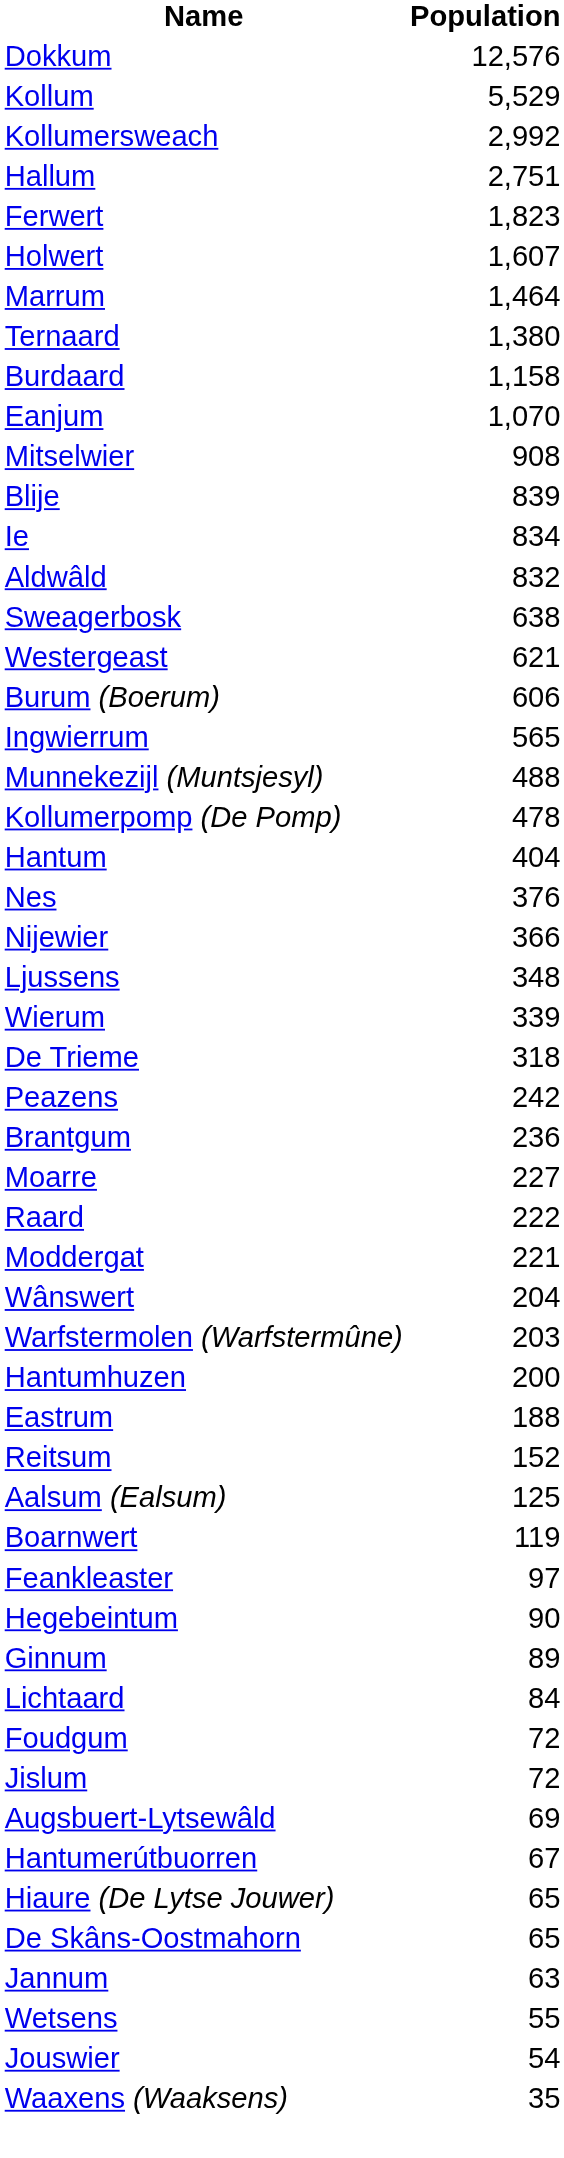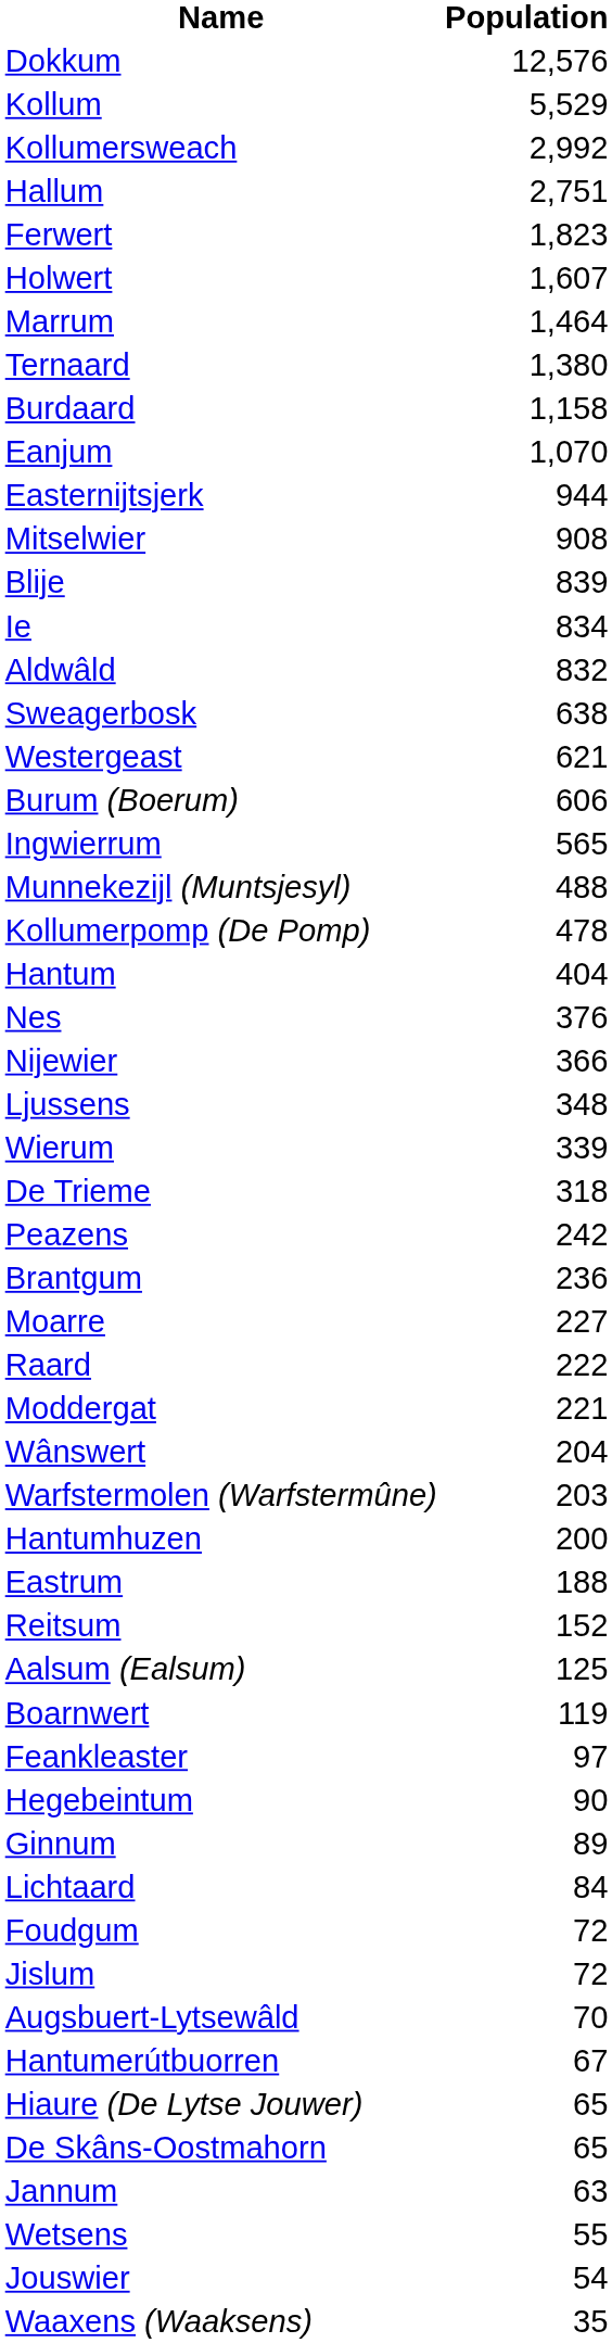 <table class="toccolours sortable" style="margin:0 2em 0 2em">
 <tr>
 <th>Name</th>
 <th>Population</th>
 </tr>
 <tr>
 <td><a href='#'>Dokkum</a></td>
 <td align="right">12,576</td>
 </tr>
 <tr>
 <td><a href='#'>Kollum</a></td>
 <td align="right">5,529</td>
 </tr>
 <tr>
 <td><a href='#'>Kollumersweach</a></td>
 <td align="right">2,992</td>
 </tr>
 <tr>
 <td><a href='#'>Hallum</a></td>
 <td align="right">2,751</td>
 </tr>
 <tr>
 <td><a href='#'>Ferwert</a></td>
 <td align="right">1,823</td>
 </tr>
 <tr>
 <td><a href='#'>Holwert</a></td>
 <td align="right">1,607</td>
 </tr>
 <tr>
 <td><a href='#'>Marrum</a></td>
 <td align="right">1,464</td>
 </tr>
 <tr>
 <td><a href='#'>Ternaard</a></td>
 <td align="right">1,380</td>
 </tr>
 <tr>
 <td><a href='#'>Burdaard</a></td>
 <td align="right">1,158</td>
 </tr>
 <tr>
 <td><a href='#'>Eanjum</a></td>
 <td align="right">1,070</td>
+</tr>
+<tr>
+<td><a href='#'>Easternijtsjerk</a></td>
+<td align="right">944</td>
 </tr>
 <tr>
 <td><a href='#'>Mitselwier</a></td>
 <td align="right">908</td>
 </tr>
 <tr>
 <td><a href='#'>Blije</a></td>
 <td align="right">839</td>
 </tr>
 <tr>
 <td><a href='#'>Ie</a></td>
 <td align="right">834</td>
 </tr>
 <tr>
 <td><a href='#'>Aldwâld</a></td>
 <td align="right">832</td>
 </tr>
 <tr>
 <td><a href='#'>Sweagerbosk</a></td>
 <td align="right">638</td>
 </tr>
 <tr>
 <td><a href='#'>Westergeast</a></td>
 <td align="right">621</td>
 </tr>
 <tr>
 <td><a href='#'>Burum</a> <em>(Boerum)</em></td>
 <td align="right">606</td>
 </tr>
 <tr>
 <td><a href='#'>Ingwierrum</a></td>
 <td align="right">565</td>
 </tr>
 <tr>
 <td><a href='#'>Munnekezijl</a> <em>(Muntsjesyl)</em></td>
 <td align="right">488</td>
 </tr>
 <tr>
 <td><a href='#'>Kollumerpomp</a> <em>(De Pomp)</em></td>
 <td align="right">478</td>
 </tr>
 <tr>
 <td><a href='#'>Hantum</a></td>
 <td align="right">404</td>
 </tr>
 <tr>
 <td><a href='#'>Nes</a></td>
 <td align="right">376</td>
 </tr>
 <tr>
 <td><a href='#'>Nijewier</a></td>
 <td align="right">366</td>
 </tr>
 <tr>
 <td><a href='#'>Ljussens</a></td>
 <td align="right">348</td>
 </tr>
 <tr>
 <td><a href='#'>Wierum</a></td>
 <td align="right">339</td>
 </tr>
 <tr>
 <td><a href='#'>De Trieme</a></td>
 <td align="right">318</td>
 </tr>
 <tr>
 <td><a href='#'>Peazens</a></td>
 <td align="right">242</td>
 </tr>
 <tr>
 <td><a href='#'>Brantgum</a></td>
 <td align="right">236</td>
 </tr>
 <tr>
 <td><a href='#'>Moarre</a></td>
 <td align="right">227</td>
 </tr>
 <tr>
 <td><a href='#'>Raard</a></td>
 <td align="right">222</td>
 </tr>
 <tr>
 <td><a href='#'>Moddergat</a></td>
 <td align="right">221</td>
 </tr>
 <tr>
 <td><a href='#'>Wânswert</a></td>
 <td align="right">204</td>
 </tr>
 <tr>
 <td><a href='#'>Warfstermolen</a> <em>(Warfstermûne)</em></td>
 <td align="right">203</td>
 </tr>
 <tr>
 <td><a href='#'>Hantumhuzen</a></td>
 <td align="right">200</td>
 </tr>
 <tr>
 <td><a href='#'>Eastrum</a></td>
 <td align="right">188</td>
 </tr>
 <tr>
 <td><a href='#'>Reitsum</a></td>
 <td align="right">152</td>
 </tr>
 <tr>
 <td><a href='#'>Aalsum</a> <em>(Ealsum)</em></td>
 <td align="right">125</td>
 </tr>
 <tr>
 <td><a href='#'>Boarnwert</a></td>
 <td align="right">119</td>
 </tr>
 <tr>
 <td><a href='#'>Feankleaster</a></td>
 <td align="right">97</td>
 </tr>
 <tr>
 <td><a href='#'>Hegebeintum</a></td>
 <td align="right">90</td>
 </tr>
 <tr>
 <td><a href='#'>Ginnum</a></td>
 <td align="right">89</td>
 </tr>
 <tr>
 <td><a href='#'>Lichtaard</a></td>
 <td align="right">84</td>
 </tr>
 <tr>
 <td><a href='#'>Foudgum</a></td>
 <td align="right">72</td>
 </tr>
 <tr>
 <td><a href='#'>Jislum</a></td>
 <td align="right">72</td>
 </tr>
 <tr>
 <td><a href='#'>Augsbuert-Lytsewâld</a></td>
-<td align="right">69</td>
+<td align="right">70</td>
 </tr>
 <tr>
 <td><a href='#'>Hantumerútbuorren</a></td>
 <td align="right">67</td>
 </tr>
 <tr>
 <td><a href='#'>Hiaure</a> <em>(De Lytse Jouwer)</em></td>
 <td align="right">65</td>
 </tr>
 <tr>
 <td><a href='#'>De Skâns-Oostmahorn</a></td>
 <td align="right">65</td>
 </tr>
 <tr>
 <td><a href='#'>Jannum</a></td>
 <td align="right">63</td>
 </tr>
 <tr>
 <td><a href='#'>Wetsens</a></td>
 <td align="right">55</td>
 </tr>
 <tr>
 <td><a href='#'>Jouswier</a></td>
 <td align="right">54</td>
 </tr>
 <tr>
 <td><a href='#'>Waaxens</a> <em>(Waaksens)</em></td>
 <td align="right">35</td>
 </tr>
 </table>
